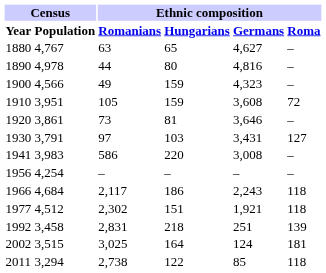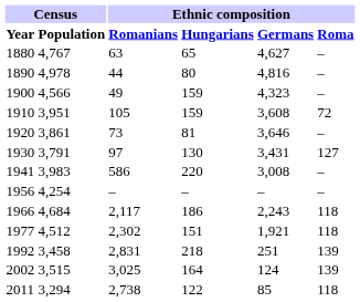 <table class="toccolours">
 <tr>
 <th align="center" colspan="2" style="background:#ccccff;">Census</th>
 <th align="center" colspan="4" style="background:#ccccff;">Ethnic composition</th>
 </tr>
 <tr>
 <th>Year</th>
 <th>Population</th>
 <th><a href='#'>Romanians</a></th>
 <th><a href='#'>Hungarians</a></th>
 <th><a href='#'>Germans</a></th>
 <th><a href='#'>Roma</a></th>
 </tr>
 <tr>
 <td>1880</td>
 <td>4,767</td>
 <td>63</td>
 <td>65</td>
 <td>4,627</td>
 <td>–</td>
 </tr>
 <tr>
 <td>1890</td>
 <td>4,978</td>
 <td>44</td>
 <td>80</td>
 <td>4,816</td>
 <td>–</td>
 </tr>
 <tr>
 <td>1900</td>
 <td>4,566</td>
 <td>49</td>
 <td>159</td>
 <td>4,323</td>
 <td>–</td>
 </tr>
 <tr>
 <td>1910</td>
 <td>3,951</td>
 <td>105</td>
 <td>159</td>
 <td>3,608</td>
 <td>72</td>
 </tr>
 <tr>
 <td>1920</td>
 <td>3,861</td>
 <td>73</td>
 <td>81</td>
 <td>3,646</td>
 <td>–</td>
 </tr>
 <tr>
 <td>1930</td>
 <td>3,791</td>
 <td>97</td>
-<td>103</td>
+<td>130</td>
 <td>3,431</td>
 <td>127</td>
 </tr>
 <tr>
 <td>1941</td>
 <td>3,983</td>
 <td>586</td>
 <td>220</td>
 <td>3,008</td>
 <td>–</td>
 </tr>
 <tr>
 <td>1956</td>
 <td>4,254</td>
 <td>–</td>
 <td>–</td>
 <td>–</td>
 <td>–</td>
 </tr>
 <tr>
 <td>1966</td>
 <td>4,684</td>
 <td>2,117</td>
 <td>186</td>
 <td>2,243</td>
 <td>118</td>
 </tr>
 <tr>
 <td>1977</td>
 <td>4,512</td>
 <td>2,302</td>
 <td>151</td>
 <td>1,921</td>
 <td>118</td>
 </tr>
 <tr>
 <td>1992</td>
 <td>3,458</td>
 <td>2,831</td>
 <td>218</td>
 <td>251</td>
 <td>139</td>
 </tr>
 <tr>
 <td>2002</td>
 <td>3,515</td>
 <td>3,025</td>
 <td>164</td>
 <td>124</td>
-<td>181</td>
+<td>139</td>
 </tr>
 <tr>
 <td>2011</td>
 <td>3,294</td>
 <td>2,738</td>
 <td>122</td>
 <td>85</td>
 <td>118</td>
 </tr>
 </table>
